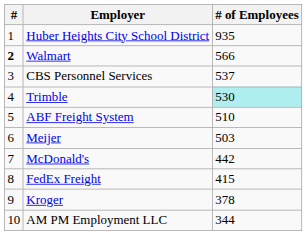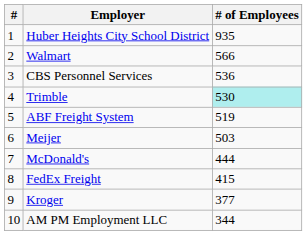 <table class="wikitable">
 <tr>
 <th>#</th>
 <th>Employer</th>
 <th># of Employees</th>
 </tr>
 <tr>
 <td>1</td>
 <td><a href='#'>Huber Heights City School District</a></td>
 <td>935</td>
 </tr>
 <tr>
-<td><strong>2</strong></td>
+<td>2</td>
 <td><a href='#'>Walmart</a></td>
 <td>566</td>
 </tr>
 <tr>
 <td>3</td>
 <td>CBS Personnel Services</td>
-<td>537</td>
+<td>536</td>
 </tr>
 <tr>
 <td>4</td>
 <td><a href='#'>Trimble</a></td>
 <td style="background: paleturquoise;">530</td>
 </tr>
 <tr>
 <td>5</td>
 <td><a href='#'>ABF Freight System</a></td>
-<td>510</td>
+<td>519</td>
 </tr>
 <tr>
 <td>6</td>
 <td><a href='#'>Meijer</a></td>
 <td>503</td>
 </tr>
 <tr>
 <td>7</td>
 <td><a href='#'>McDonald's</a></td>
-<td>442</td>
+<td>444</td>
 </tr>
 <tr>
 <td>8</td>
 <td><a href='#'>FedEx Freight</a></td>
 <td>415</td>
 </tr>
 <tr>
 <td>9</td>
 <td><a href='#'>Kroger</a></td>
-<td>378</td>
+<td>377</td>
 </tr>
 <tr>
 <td>10</td>
 <td>AM PM Employment LLC</td>
 <td>344</td>
 </tr>
 </table>
